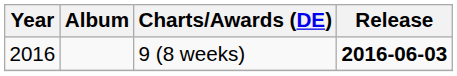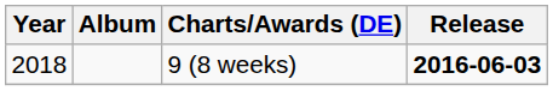 <table class="wikitable">
 <tr>
 <th>Year</th>
 <th>Album</th>
 <th>Charts/Awards (<a href='#'>DE</a>)</th>
 <th>Release</th>
 </tr>
 <tr>
-<td>2016</td>
+<td>2018</td>
 <td></td>
 <td>9 (8 weeks)</td>
 <td><strong>2016-06-03</strong></td>
 </tr>
 <tr>
 </tr>
 </table>
